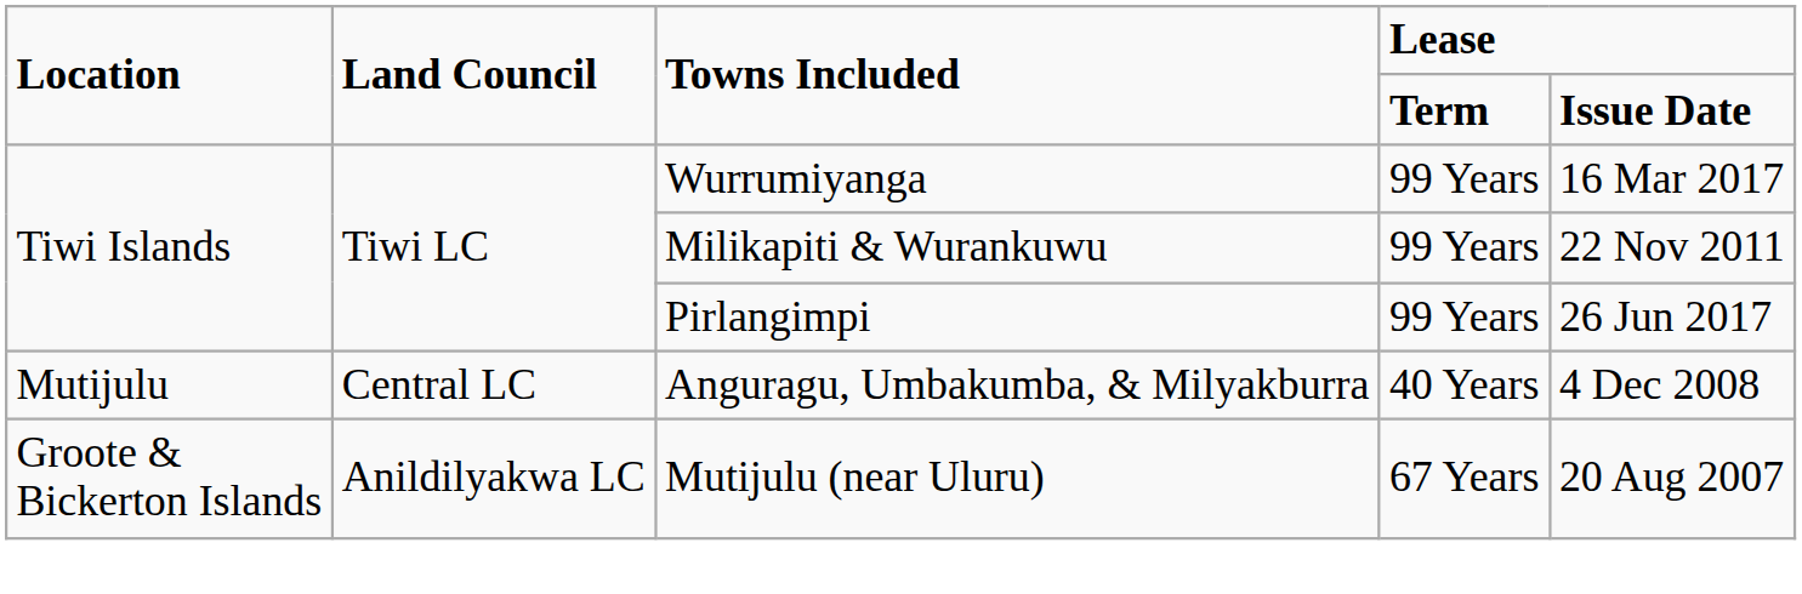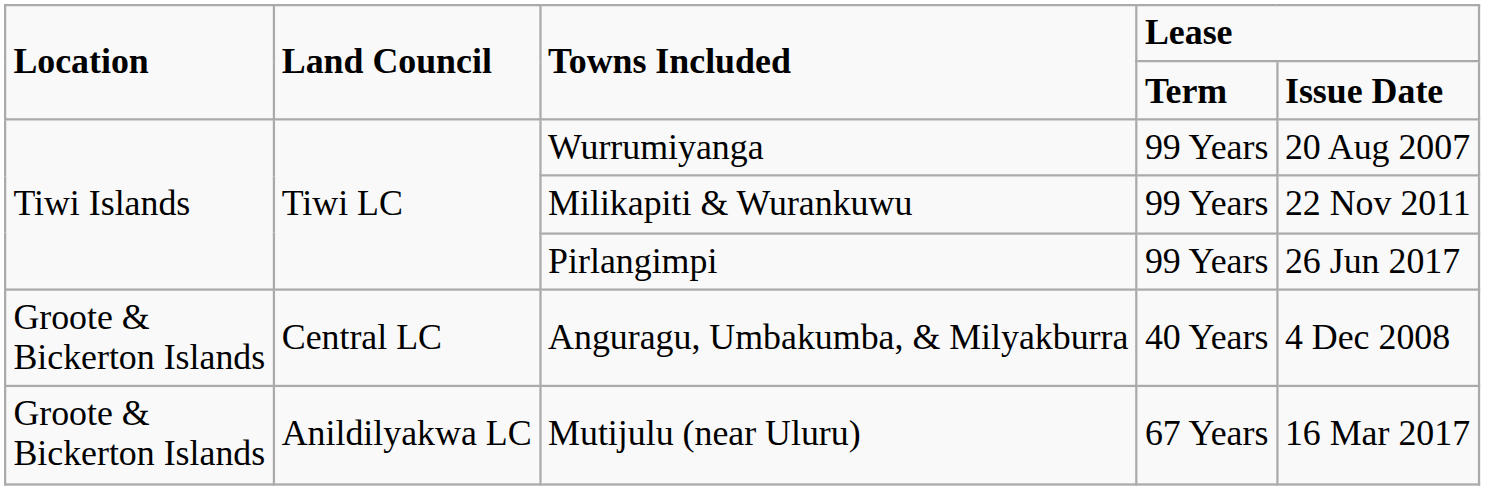 <table class="wikitable">
 <tr>
 <td rowspan="2"><strong>Location</strong></td>
 <td rowspan="2"><strong>Land Council</strong></td>
 <td rowspan="2"><strong>Towns Included</strong></td>
 <td colspan="2"><strong>Lease</strong></td>
 </tr>
 <tr>
 <td><strong>Term</strong></td>
 <td><strong>Issue Date</strong></td>
 </tr>
 <tr>
 <td rowspan="3">Tiwi Islands</td>
 <td rowspan="3">Tiwi LC</td>
 <td>Wurrumiyanga</td>
 <td>99 Years</td>
-<td>16 Mar 2017</td>
+<td>20 Aug 2007</td>
 </tr>
 <tr>
 <td>Milikapiti & Wurankuwu</td>
 <td>99 Years</td>
 <td>22 Nov 2011</td>
 </tr>
 <tr>
 <td>Pirlangimpi</td>
 <td>99 Years</td>
 <td>26 Jun 2017</td>
 </tr>
 <tr>
-<td>Mutijulu</td>
+<td>Groote &<br>Bickerton Islands</td>
 <td>Central LC</td>
 <td>Anguragu, Umbakumba, & Milyakburra</td>
 <td>40 Years</td>
 <td>4 Dec 2008</td>
 </tr>
 <tr>
 <td>Groote &<br>Bickerton Islands</td>
 <td>Anildilyakwa LC</td>
 <td>Mutijulu (near Uluru)</td>
 <td>67 Years</td>
-<td>20 Aug 2007</td>
+<td>16 Mar 2017</td>
 </tr>
 </table>
